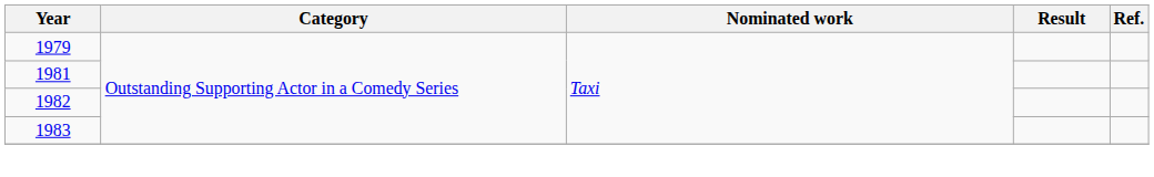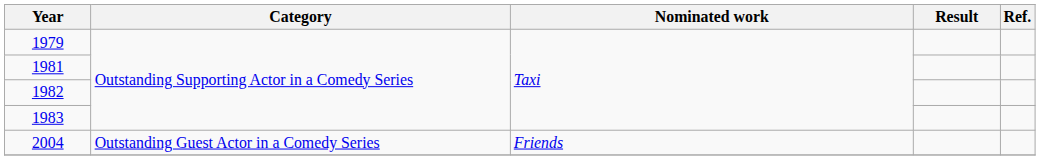 <table class=wikitable>
 <tr>
 <th scope="col" style="width:5em;">Year</th>
 <th scope="col" style="width:26em;">Category</th>
 <th scope="col" style="width:25em;">Nominated work</th>
 <th scope="col" style="width:5em;">Result</th>
 <th>Ref.</th>
 </tr>
 <tr>
 <td style="text-align:center;"><a href='#'>1979</a></td>
 <td rowspan=4><a href='#'>Outstanding Supporting Actor in a Comedy Series</a></td>
 <td rowspan=4><em><a href='#'>Taxi</a></em></td>
 <td></td>
 <td></td>
 </tr>
 <tr>
 <td style="text-align:center;"><a href='#'>1981</a></td>
 <td></td>
 <td></td>
 </tr>
 <tr>
 <td style="text-align:center;"><a href='#'>1982</a></td>
 <td></td>
 <td></td>
 </tr>
 <tr>
 <td style="text-align:center;"><a href='#'>1983</a></td>
 <td></td>
 <td></td>
 </tr>
 <tr>
+<td style="text-align:center;"><a href='#'>2004</a></td>
+<td><a href='#'>Outstanding Guest Actor in a Comedy Series</a></td>
+<td><em><a href='#'>Friends</a></em></td>
+<td></td>
+<td></td>
+</tr>
+<tr>
 </tr>
 </table>
